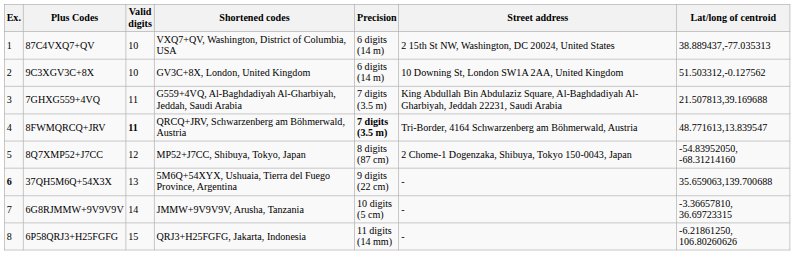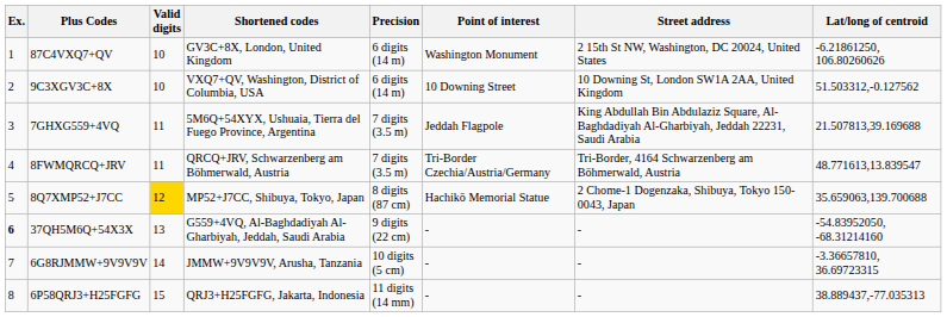 <table class="wikitable">
 <tr>
 <th>Ex.</th>
 <th>Plus Codes</th>
 <th>Valid<br>digits</th>
 <th>Shortened codes</th>
 <th>Precision</th>
+<th>Point of interest</th>
 <th>Street address</th>
 <th>Lat/long of centroid</th>
 </tr>
 <tr>
 <td>1</td>
 <td>87C4VXQ7+QV</td>
 <td>10</td>
-<td>VXQ7+QV, Washington, District of Columbia, USA</td>
+<td>GV3C+8X, London, United Kingdom</td>
 <td>6 digits<br>(14 m)</td>
+<td>Washington Monument</td>
 <td>2 15th St NW, Washington, DC 20024, United States</td>
-<td>38.889437,-77.035313</td>
+<td>-6.21861250, 106.80260626</td>
 </tr>
 <tr>
 <td>2</td>
 <td>9C3XGV3C+8X</td>
 <td>10</td>
-<td>GV3C+8X, London, United Kingdom</td>
+<td>VXQ7+QV, Washington, District of Columbia, USA</td>
 <td>6 digits<br>(14 m)</td>
+<td>10 Downing Street</td>
 <td>10 Downing St, London SW1A 2AA, United Kingdom</td>
 <td>51.503312,-0.127562</td>
 </tr>
 <tr>
 <td>3</td>
 <td>7GHXG559+4VQ</td>
 <td>11</td>
-<td>G559+4VQ, Al-Baghdadiyah Al-Gharbiyah, Jeddah, Saudi Arabia</td>
+<td>5M6Q+54XYX, Ushuaia, Tierra del Fuego Province, Argentina</td>
 <td>7 digits<br>(3.5 m)</td>
+<td>Jeddah Flagpole</td>
 <td>King Abdullah Bin Abdulaziz Square, Al-Baghdadiyah Al-Gharbiyah, Jeddah 22231, Saudi Arabia</td>
 <td>21.507813,39.169688</td>
 </tr>
 <tr>
 <td>4</td>
 <td>8FWMQRCQ+JRV</td>
-<td><strong>11</strong></td>
+<td>11</td>
 <td>QRCQ+JRV, Schwarzenberg am Böhmerwald, Austria</td>
-<td><strong>7 digits<br>(3.5 m)</strong></td>
+<td>7 digits<br>(3.5 m)</td>
+<td>Tri-Border Czechia/Austria/Germany</td>
 <td>Tri-Border, 4164 Schwarzenberg am Böhmerwald, Austria</td>
 <td>48.771613,13.839547</td>
 </tr>
 <tr>
 <td>5</td>
 <td>8Q7XMP52+J7CC</td>
-<td>12</td>
+<td style="background: gold;">12</td>
 <td>MP52+J7CC, Shibuya, Tokyo, Japan</td>
 <td>8 digits<br>(87 cm)</td>
+<td>Hachikō Memorial Statue</td>
 <td>2 Chome-1 Dogenzaka, Shibuya, Tokyo 150-0043, Japan</td>
-<td>-54.83952050, -68.31214160</td>
+<td>35.659063,139.700688</td>
 </tr>
 <tr>
 <td><strong>6</strong></td>
 <td>37QH5M6Q+54X3X</td>
 <td>13</td>
-<td>5M6Q+54XYX, Ushuaia, Tierra del Fuego Province, Argentina</td>
+<td>G559+4VQ, Al-Baghdadiyah Al-Gharbiyah, Jeddah, Saudi Arabia</td>
 <td>9 digits<br>(22 cm)</td>
 <td>-</td>
-<td>35.659063,139.700688</td>
+<td>-</td>
+<td>-54.83952050, -68.31214160</td>
 </tr>
 <tr>
 <td>7</td>
 <td>6G8RJMMW+9V9V9V</td>
 <td>14</td>
 <td>JMMW+9V9V9V, Arusha, Tanzania</td>
 <td>10 digits<br>(5 cm)</td>
+<td>-</td>
 <td>-</td>
 <td>-3.36657810, 36.69723315</td>
 </tr>
 <tr>
 <td>8</td>
 <td>6P58QRJ3+H25FGFG</td>
 <td>15</td>
 <td>QRJ3+H25FGFG, Jakarta, Indonesia</td>
 <td>11 digits<br>(14 mm)</td>
 <td>-</td>
-<td>-6.21861250, 106.80260626</td>
+<td>-</td>
+<td>38.889437,-77.035313</td>
 </tr>
 </table>
